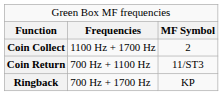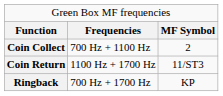 <table class="wikitable">
 <tr>
 <td colspan="3" align="center">Green Box MF frequencies</td>
 </tr>
 <tr>
 <th>Function</th>
 <th>Frequencies</th>
 <th>MF Symbol</th>
 </tr>
 <tr>
 <th>Coin Collect</th>
-<td>1100 Hz + 1700 Hz</td>
+<td>700 Hz + 1100 Hz</td>
 <td align="center">2</td>
 </tr>
 <tr>
 <th>Coin Return</th>
-<td>700 Hz + 1100 Hz</td>
+<td>1100 Hz + 1700 Hz</td>
 <td align="center">11/ST3</td>
 </tr>
 <tr>
 <th>Ringback</th>
 <td>700 Hz + 1700 Hz</td>
 <td align="center">KP</td>
 </tr>
 </table>
